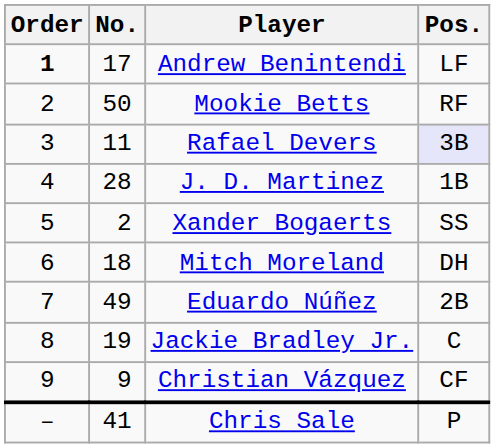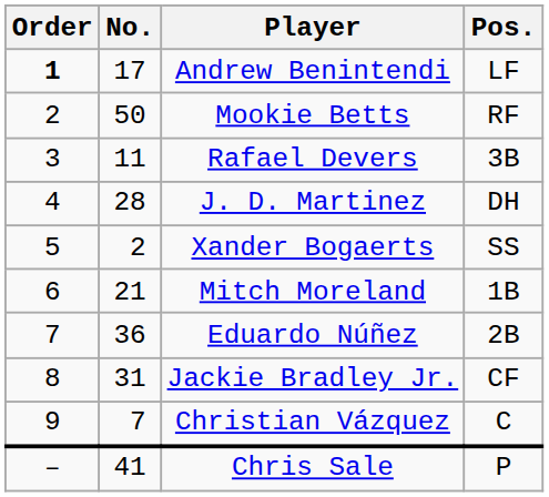 <table class="wikitable plainrowheaders" style="text-align:center;">
 <tr>
 <th>Order</th>
 <th>No.</th>
 <th>Player</th>
 <th>Pos.</th>
 </tr>
 <tr>
 <td><strong>1</strong></td>
 <td>17</td>
 <td><a href='#'>Andrew Benintendi</a></td>
 <td>LF</td>
 </tr>
 <tr>
 <td>2</td>
 <td>50</td>
 <td><a href='#'>Mookie Betts</a></td>
 <td>RF</td>
 </tr>
 <tr>
 <td>3</td>
 <td>11</td>
 <td><a href='#'>Rafael Devers</a></td>
-<td style="background: lavender;">3B</td>
+<td>3B</td>
 </tr>
 <tr>
 <td>4</td>
 <td>28</td>
 <td><a href='#'>J. D. Martinez</a></td>
-<td>1B</td>
+<td>DH</td>
 </tr>
 <tr>
 <td>5</td>
 <td> 2</td>
 <td><a href='#'>Xander Bogaerts</a></td>
 <td>SS</td>
 </tr>
 <tr>
 <td>6</td>
-<td>18</td>
+<td>21</td>
 <td><a href='#'>Mitch Moreland</a></td>
-<td>DH</td>
+<td>1B</td>
 </tr>
 <tr>
 <td>7</td>
-<td>49</td>
+<td>36</td>
 <td><a href='#'>Eduardo Núñez</a></td>
 <td>2B</td>
 </tr>
 <tr>
 <td>8</td>
-<td>19</td>
+<td>31</td>
 <td><a href='#'>Jackie Bradley Jr.</a></td>
-<td>C</td>
+<td>CF</td>
 </tr>
 <tr style="border-bottom:2px solid black">
 <td>9</td>
-<td> 9</td>
+<td> 7</td>
 <td><a href='#'>Christian Vázquez</a></td>
-<td>CF</td>
+<td>C</td>
 </tr>
 <tr>
 <td>–</td>
 <td>41</td>
 <td><a href='#'>Chris Sale</a></td>
 <td>P</td>
 </tr>
 </table>
